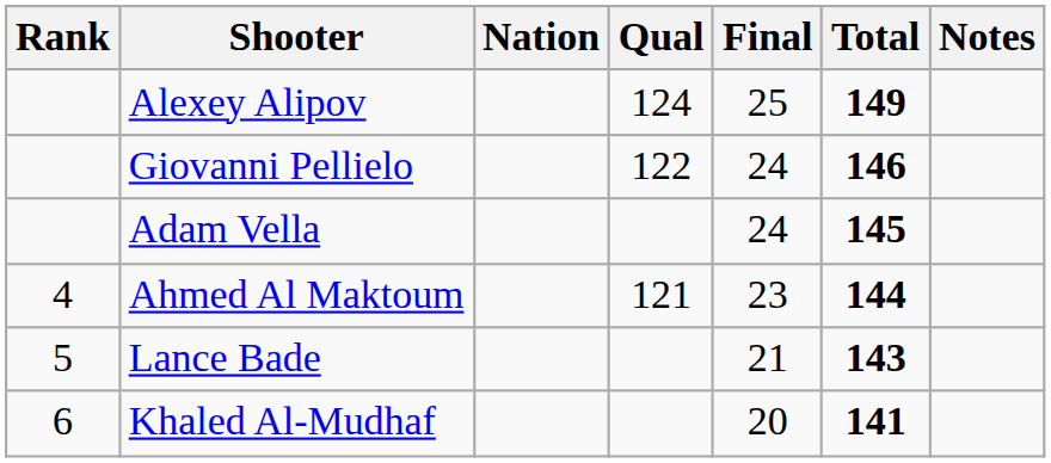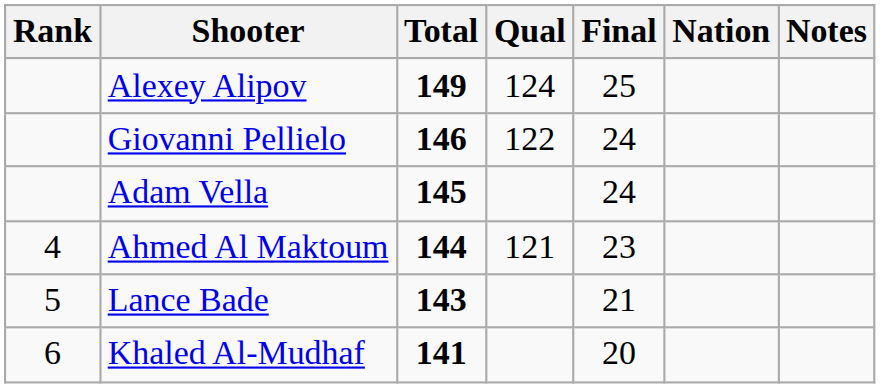 <table class="wikitable sortable" style="text-align: center">
 <tr>
 <th>Rank</th>
 <th>Shooter</th>
-<th>Nation</th>
+<th>Total</th>
 <th>Qual</th>
 <th>Final</th>
-<th>Total</th>
+<th>Nation</th>
 <th>Notes</th>
 </tr>
 <tr>
 <td></td>
 <td align=left><a href='#'>Alexey Alipov</a></td>
-<td align=left></td>
+<td><strong>149</strong></td>
 <td>124</td>
 <td>25</td>
-<td><strong>149</strong></td>
+<td align=left></td>
 <td></td>
 </tr>
 <tr>
 <td></td>
 <td align=left><a href='#'>Giovanni Pellielo</a></td>
-<td align=left></td>
+<td><strong>146</strong></td>
 <td>122</td>
 <td>24</td>
-<td><strong>146</strong></td>
+<td align=left></td>
 <td></td>
 </tr>
 <tr>
 <td></td>
 <td align=left><a href='#'>Adam Vella</a></td>
-<td align=left></td>
+<td><strong>145</strong></td>
 <td></td>
 <td>24</td>
-<td><strong>145</strong></td>
+<td align=left></td>
 <td></td>
 </tr>
 <tr>
 <td>4</td>
 <td align=left><a href='#'>Ahmed Al Maktoum</a></td>
-<td align=left></td>
+<td><strong>144</strong></td>
 <td>121</td>
 <td>23</td>
-<td><strong>144</strong></td>
+<td align=left></td>
 <td></td>
 </tr>
 <tr>
 <td>5</td>
 <td align=left><a href='#'>Lance Bade</a></td>
-<td align=left></td>
+<td><strong>143</strong></td>
 <td></td>
 <td>21</td>
-<td><strong>143</strong></td>
+<td align=left></td>
 <td></td>
 </tr>
 <tr>
 <td>6</td>
 <td align=left><a href='#'>Khaled Al-Mudhaf</a></td>
-<td align=left></td>
+<td><strong>141</strong></td>
 <td></td>
 <td>20</td>
-<td><strong>141</strong></td>
+<td align=left></td>
 <td></td>
 </tr>
 </table>
